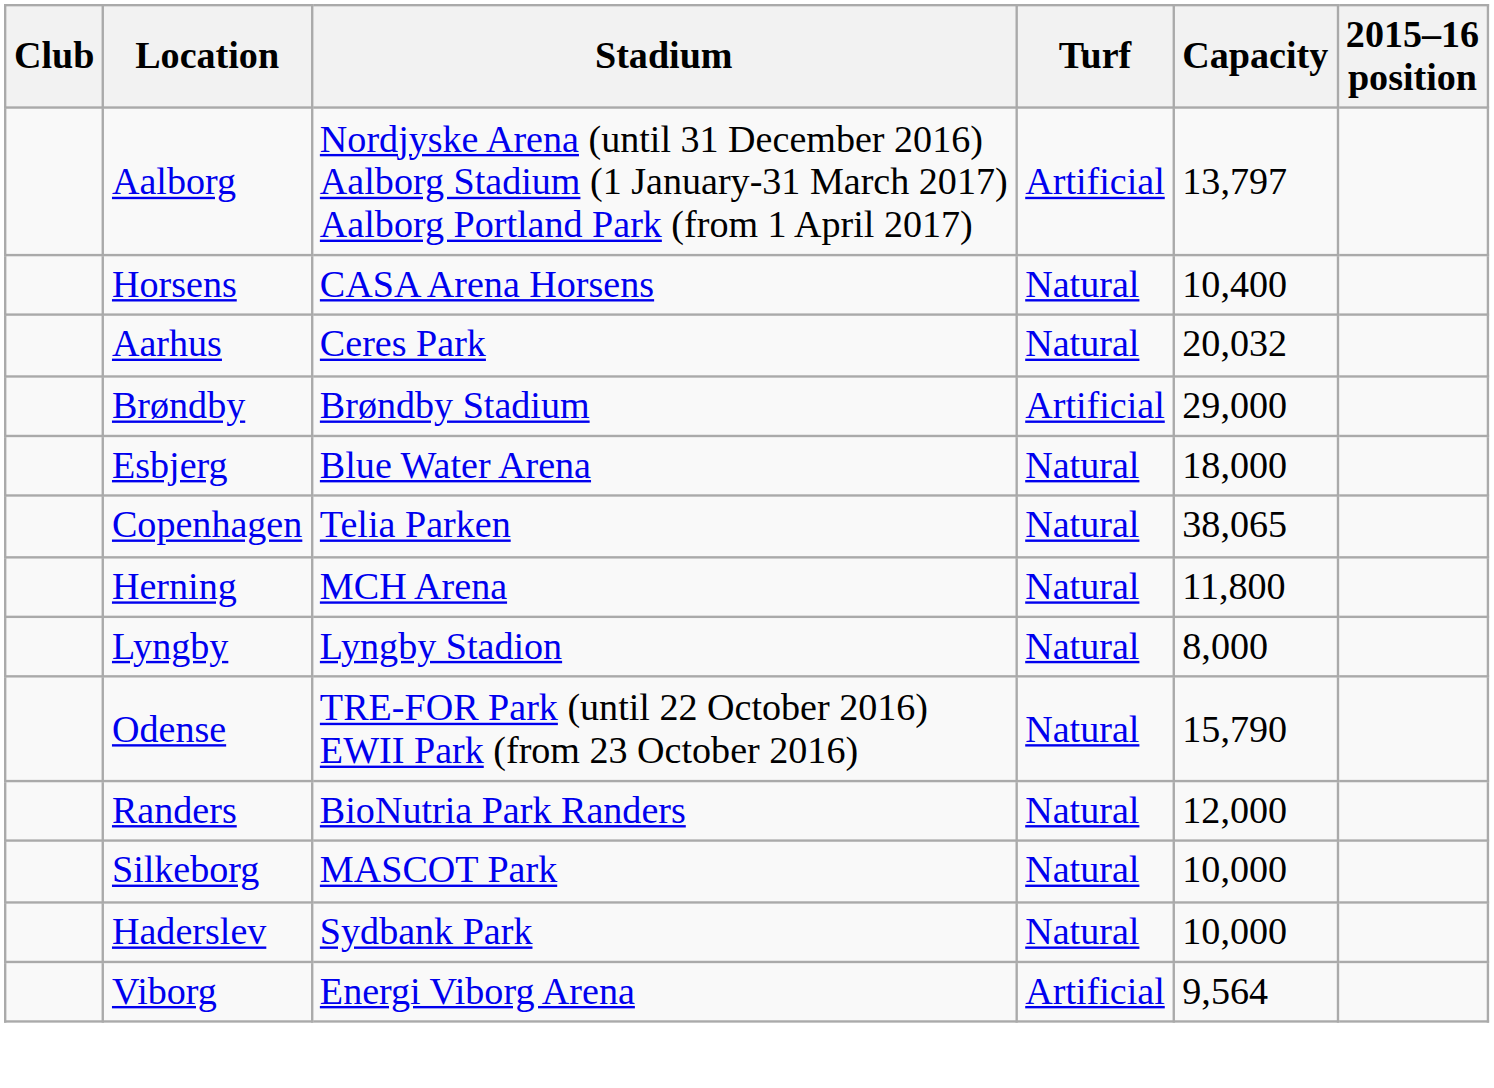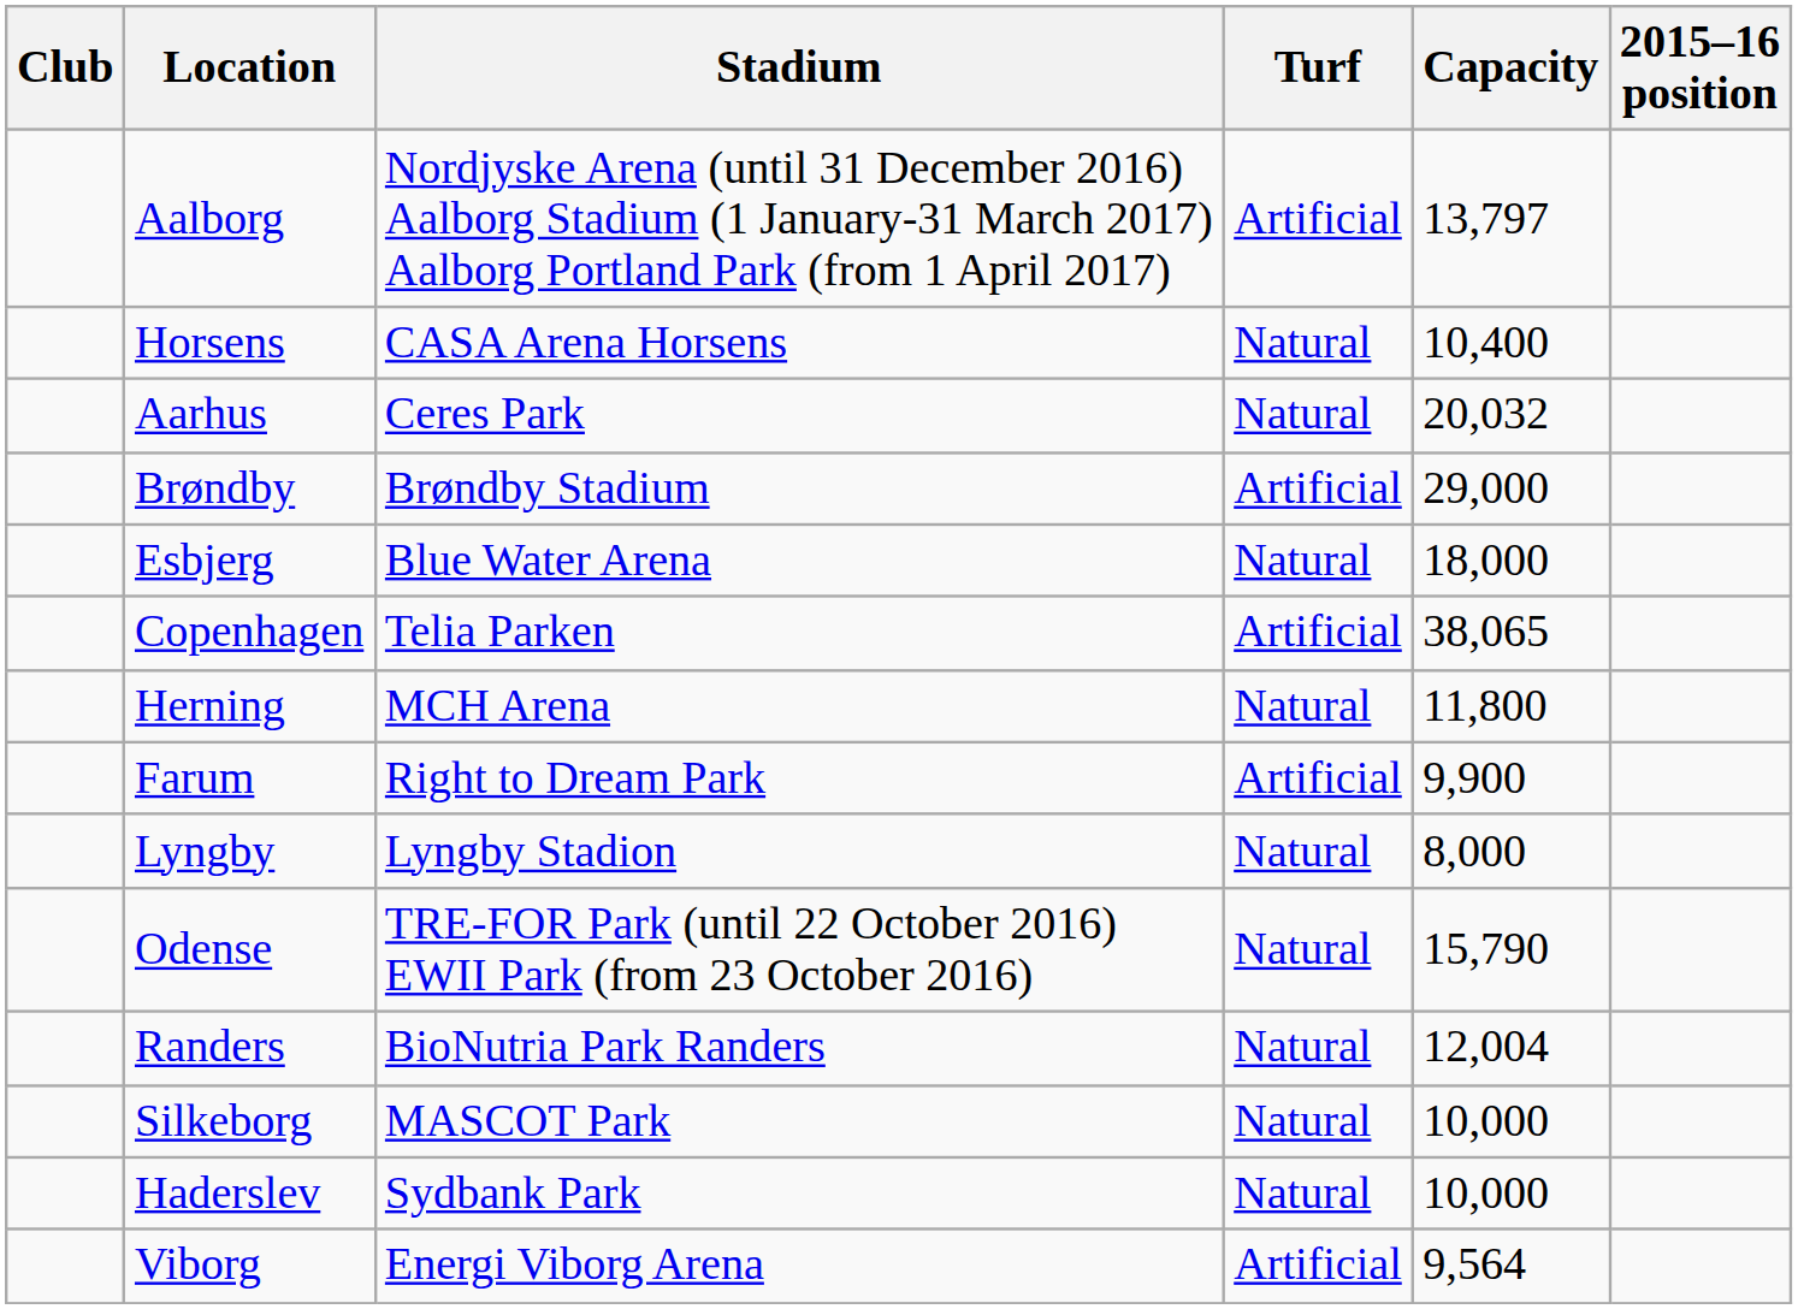 <table class="wikitable sortable">
 <tr>
 <th>Club</th>
 <th>Location</th>
 <th>Stadium</th>
 <th>Turf</th>
 <th>Capacity</th>
 <th>2015–16<br>position</th>
 </tr>
 <tr>
 <td></td>
 <td><a href='#'>Aalborg</a></td>
 <td><a href='#'>Nordjyske Arena</a> (until 31 December 2016)<br><a href='#'>Aalborg Stadium</a> (1 January-31 March 2017)<br><a href='#'>Aalborg Portland Park</a> (from 1 April 2017)</td>
 <td><a href='#'>Artificial</a></td>
 <td>13,797</td>
 <td></td>
 </tr>
 <tr>
 <td></td>
 <td><a href='#'>Horsens</a></td>
 <td><a href='#'>CASA Arena Horsens</a></td>
 <td><a href='#'>Natural</a></td>
 <td>10,400</td>
 <td></td>
 </tr>
 <tr>
 <td></td>
 <td><a href='#'>Aarhus</a></td>
 <td><a href='#'>Ceres Park</a></td>
 <td><a href='#'>Natural</a></td>
 <td>20,032</td>
 <td></td>
 </tr>
 <tr>
 <td></td>
 <td><a href='#'>Brøndby</a></td>
 <td><a href='#'>Brøndby Stadium</a></td>
 <td><a href='#'>Artificial</a></td>
 <td>29,000</td>
 <td></td>
 </tr>
 <tr>
 <td></td>
 <td><a href='#'>Esbjerg</a></td>
 <td><a href='#'>Blue Water Arena</a></td>
 <td><a href='#'>Natural</a></td>
 <td>18,000</td>
 <td></td>
 </tr>
 <tr>
 <td></td>
 <td><a href='#'>Copenhagen</a></td>
 <td><a href='#'>Telia Parken</a></td>
-<td><a href='#'>Natural</a></td>
+<td><a href='#'>Artificial</a></td>
 <td>38,065</td>
 <td></td>
 </tr>
 <tr>
 <td></td>
 <td><a href='#'>Herning</a></td>
 <td><a href='#'>MCH Arena</a></td>
 <td><a href='#'>Natural</a></td>
 <td>11,800</td>
+<td></td>
+</tr>
+<tr>
+<td></td>
+<td><a href='#'>Farum</a></td>
+<td><a href='#'>Right to Dream Park</a></td>
+<td><a href='#'>Artificial</a></td>
+<td>9,900</td>
 <td></td>
 </tr>
 <tr>
 <td></td>
 <td><a href='#'>Lyngby</a></td>
 <td><a href='#'>Lyngby Stadion</a></td>
 <td><a href='#'>Natural</a></td>
 <td>8,000</td>
 <td></td>
 </tr>
 <tr>
 <td></td>
 <td><a href='#'>Odense</a></td>
 <td><a href='#'>TRE-FOR Park</a> (until 22 October 2016)<br><a href='#'>EWII Park</a>  (from 23 October 2016)</td>
 <td><a href='#'>Natural</a></td>
 <td>15,790</td>
 <td></td>
 </tr>
 <tr>
 <td></td>
 <td><a href='#'>Randers</a></td>
 <td><a href='#'>BioNutria Park Randers</a></td>
 <td><a href='#'>Natural</a></td>
-<td>12,000</td>
+<td>12,004</td>
 <td></td>
 </tr>
 <tr>
 <td></td>
 <td><a href='#'>Silkeborg</a></td>
 <td><a href='#'>MASCOT Park</a></td>
 <td><a href='#'>Natural</a></td>
 <td>10,000</td>
 <td></td>
 </tr>
 <tr>
 <td></td>
 <td><a href='#'>Haderslev</a></td>
 <td><a href='#'>Sydbank Park</a></td>
 <td><a href='#'>Natural</a></td>
 <td>10,000</td>
 <td></td>
 </tr>
 <tr>
 <td></td>
 <td><a href='#'>Viborg</a></td>
 <td><a href='#'>Energi Viborg Arena</a></td>
 <td><a href='#'>Artificial</a></td>
 <td>9,564</td>
 <td></td>
 </tr>
 </table>
